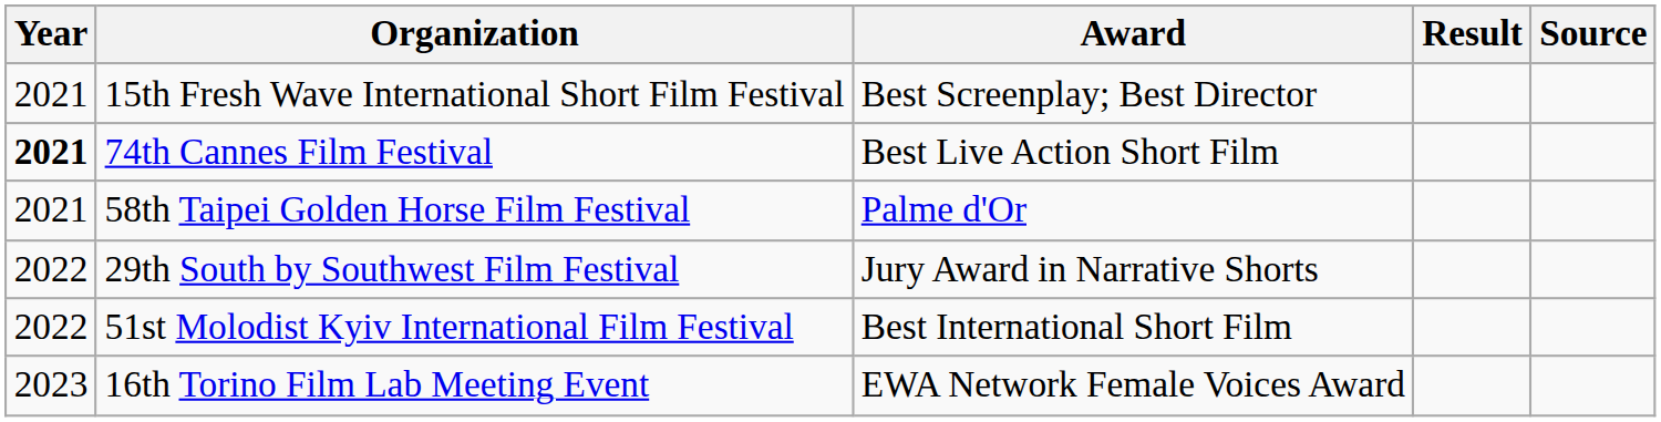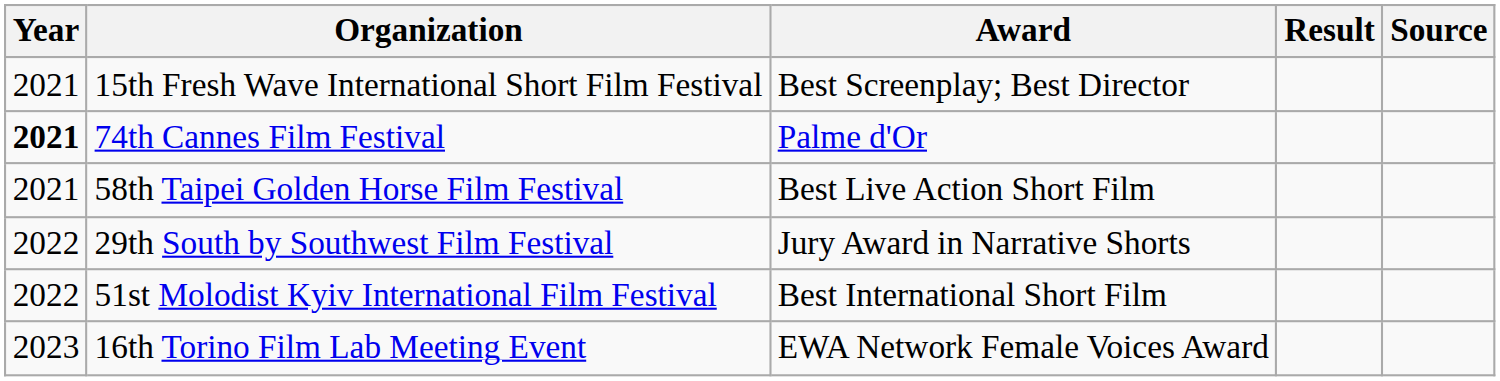 <table class="wikitable unsortable plainrowheaders"">
 <tr>
 <th>Year</th>
 <th>Organization</th>
 <th>Award</th>
 <th>Result</th>
 <th>Source</th>
 </tr>
 <tr>
 <td>2021</td>
 <td>15th Fresh Wave International Short Film Festival</td>
 <td>Best Screenplay; Best Director</td>
 <td></td>
 <td></td>
 </tr>
 <tr>
 <td><strong>2021</strong></td>
 <td><a href='#'>74th Cannes Film Festival</a></td>
-<td>Best Live Action Short Film</td>
+<td><a href='#'>Palme d'Or</a></td>
 <td></td>
 <td></td>
 </tr>
 <tr>
 <td>2021</td>
 <td>58th <a href='#'>Taipei Golden Horse Film Festival</a></td>
-<td><a href='#'>Palme d'Or</a></td>
+<td>Best Live Action Short Film</td>
 <td></td>
 <td></td>
 </tr>
 <tr>
 <td>2022</td>
 <td>29th <a href='#'>South by Southwest Film Festival</a></td>
 <td>Jury Award in Narrative Shorts</td>
 <td></td>
 <td></td>
 </tr>
 <tr>
 <td>2022</td>
 <td>51st <a href='#'>Molodist Kyiv International Film Festival</a></td>
 <td>Best International Short Film</td>
 <td></td>
 <td></td>
 </tr>
 <tr>
 <td>2023</td>
 <td>16th <a href='#'>Torino Film Lab Meeting Event</a></td>
 <td>EWA Network Female Voices Award</td>
 <td></td>
 <td></td>
 </tr>
 </table>
